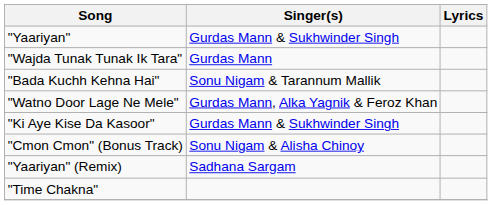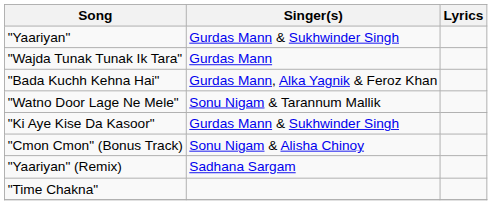 <table class="wikitable" style="font-size:95%;">
 <tr>
 <th>Song</th>
 <th>Singer(s)</th>
 <th>Lyrics</th>
 </tr>
 <tr>
 <td>"Yaariyan"</td>
 <td><a href='#'>Gurdas Mann</a> & <a href='#'>Sukhwinder Singh</a></td>
 <td></td>
 </tr>
 <tr>
 <td>"Wajda Tunak Tunak Ik Tara"</td>
 <td><a href='#'>Gurdas Mann</a></td>
 <td></td>
 </tr>
 <tr>
 <td>"Bada Kuchh Kehna Hai"</td>
-<td><a href='#'>Sonu Nigam</a> & Tarannum Mallik</td>
+<td><a href='#'>Gurdas Mann</a>, <a href='#'>Alka Yagnik</a> & Feroz Khan</td>
 <td></td>
 </tr>
 <tr>
 <td>"Watno Door Lage Ne Mele"</td>
-<td><a href='#'>Gurdas Mann</a>, <a href='#'>Alka Yagnik</a> & Feroz Khan</td>
+<td><a href='#'>Sonu Nigam</a> & Tarannum Mallik</td>
 <td></td>
 </tr>
 <tr>
 <td>"Ki Aye Kise Da Kasoor"</td>
 <td><a href='#'>Gurdas Mann</a> & <a href='#'>Sukhwinder Singh</a></td>
 <td></td>
 </tr>
 <tr>
 <td>"Cmon Cmon" (Bonus Track)</td>
 <td><a href='#'>Sonu Nigam</a> & <a href='#'>Alisha Chinoy</a></td>
 <td></td>
 </tr>
 <tr>
 <td>"Yaariyan" (Remix)</td>
 <td><a href='#'>Sadhana Sargam</a></td>
 <td></td>
 </tr>
 <tr>
 <td>"Time Chakna"</td>
 <td></td>
 <td></td>
 </tr>
 <tr>
 </tr>
 </table>
